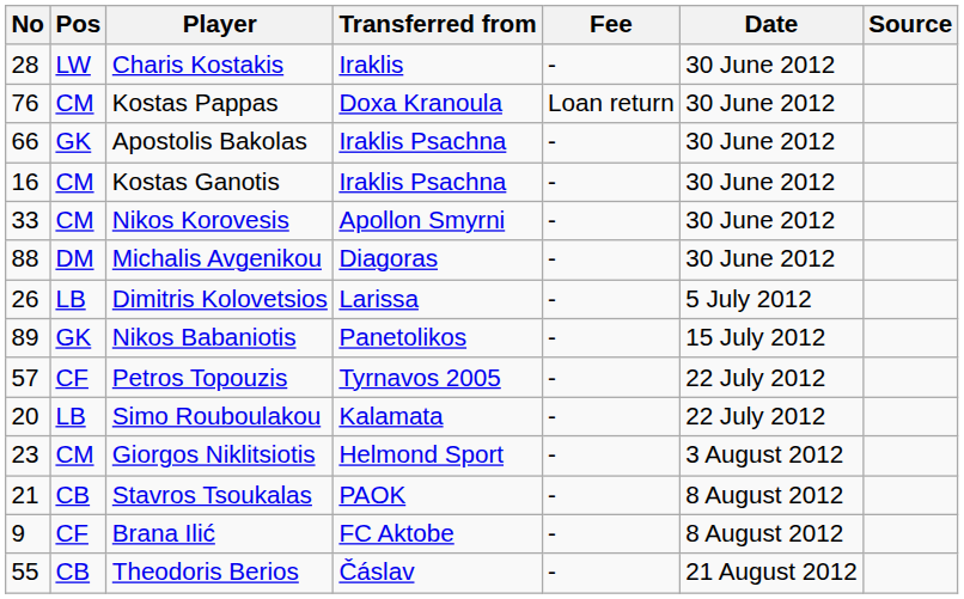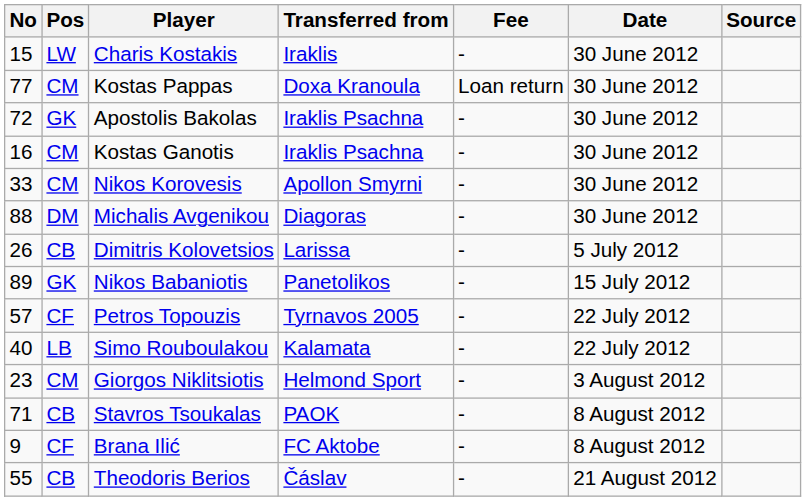 <table class="wikitable">
 <tr>
 <th>No</th>
 <th>Pos</th>
 <th>Player</th>
 <th>Transferred from</th>
 <th>Fee</th>
 <th>Date</th>
 <th>Source</th>
 </tr>
 <tr>
-<td>28</td>
+<td>15</td>
 <td><a href='#'>LW</a></td>
 <td><a href='#'>Charis Kostakis</a></td>
 <td><a href='#'>Iraklis</a></td>
 <td>-</td>
 <td>30 June 2012</td>
 <td></td>
 </tr>
 <tr>
-<td>76</td>
+<td>77</td>
 <td><a href='#'>CM</a></td>
 <td>Kostas Pappas</td>
 <td><a href='#'>Doxa Kranoula</a></td>
 <td>Loan return</td>
 <td>30 June 2012</td>
 <td></td>
 </tr>
 <tr>
-<td>66</td>
+<td>72</td>
 <td><a href='#'>GK</a></td>
 <td>Apostolis Bakolas</td>
 <td><a href='#'>Iraklis Psachna</a></td>
 <td>-</td>
 <td>30 June 2012</td>
 <td></td>
 </tr>
 <tr>
 <td>16</td>
 <td><a href='#'>CM</a></td>
 <td>Kostas Ganotis</td>
 <td><a href='#'>Iraklis Psachna</a></td>
 <td>-</td>
 <td>30 June 2012</td>
 <td></td>
 </tr>
 <tr>
 <td>33</td>
 <td><a href='#'>CM</a></td>
 <td><a href='#'>Nikos Korovesis</a></td>
 <td><a href='#'>Apollon Smyrni</a></td>
 <td>-</td>
 <td>30 June 2012</td>
 <td></td>
 </tr>
 <tr>
 <td>88</td>
 <td><a href='#'>DM</a></td>
 <td><a href='#'>Michalis Avgenikou</a></td>
 <td><a href='#'>Diagoras</a></td>
 <td>-</td>
 <td>30 June 2012</td>
 <td></td>
 </tr>
 <tr>
 <td>26</td>
-<td><a href='#'>LB</a></td>
+<td><a href='#'>CB</a></td>
 <td><a href='#'>Dimitris Kolovetsios</a></td>
 <td><a href='#'>Larissa</a></td>
 <td>-</td>
 <td>5 July 2012</td>
 <td></td>
 </tr>
 <tr>
 <td>89</td>
 <td><a href='#'>GK</a></td>
 <td><a href='#'>Nikos Babaniotis</a></td>
 <td><a href='#'>Panetolikos</a></td>
 <td>-</td>
 <td>15 July 2012</td>
 <td></td>
 </tr>
 <tr>
 <td>57</td>
 <td><a href='#'>CF</a></td>
 <td><a href='#'>Petros Topouzis</a></td>
 <td><a href='#'>Tyrnavos 2005</a></td>
 <td>-</td>
 <td>22 July 2012</td>
 <td></td>
 </tr>
 <tr>
-<td>20</td>
+<td>40</td>
 <td><a href='#'>LB</a></td>
 <td><a href='#'>Simo Rouboulakou</a></td>
 <td><a href='#'>Kalamata</a></td>
 <td>-</td>
 <td>22 July 2012</td>
 <td></td>
 </tr>
 <tr>
 <td>23</td>
 <td><a href='#'>CM</a></td>
 <td><a href='#'>Giorgos Niklitsiotis</a></td>
 <td><a href='#'>Helmond Sport</a></td>
 <td>-</td>
 <td>3 August 2012</td>
 <td></td>
 </tr>
 <tr>
-<td>21</td>
+<td>71</td>
 <td><a href='#'>CB</a></td>
 <td><a href='#'>Stavros Tsoukalas</a></td>
 <td><a href='#'>PAOK</a></td>
 <td>-</td>
 <td>8 August 2012</td>
 <td></td>
 </tr>
 <tr>
 <td>9</td>
 <td><a href='#'>CF</a></td>
 <td><a href='#'>Brana Ilić</a></td>
 <td><a href='#'>FC Aktobe</a></td>
 <td>-</td>
 <td>8 August 2012</td>
 <td></td>
 </tr>
 <tr>
 <td>55</td>
 <td><a href='#'>CB</a></td>
 <td><a href='#'>Theodoris Berios</a></td>
 <td><a href='#'>Čáslav</a></td>
 <td>-</td>
 <td>21 August 2012</td>
 <td></td>
 </tr>
 </table>
